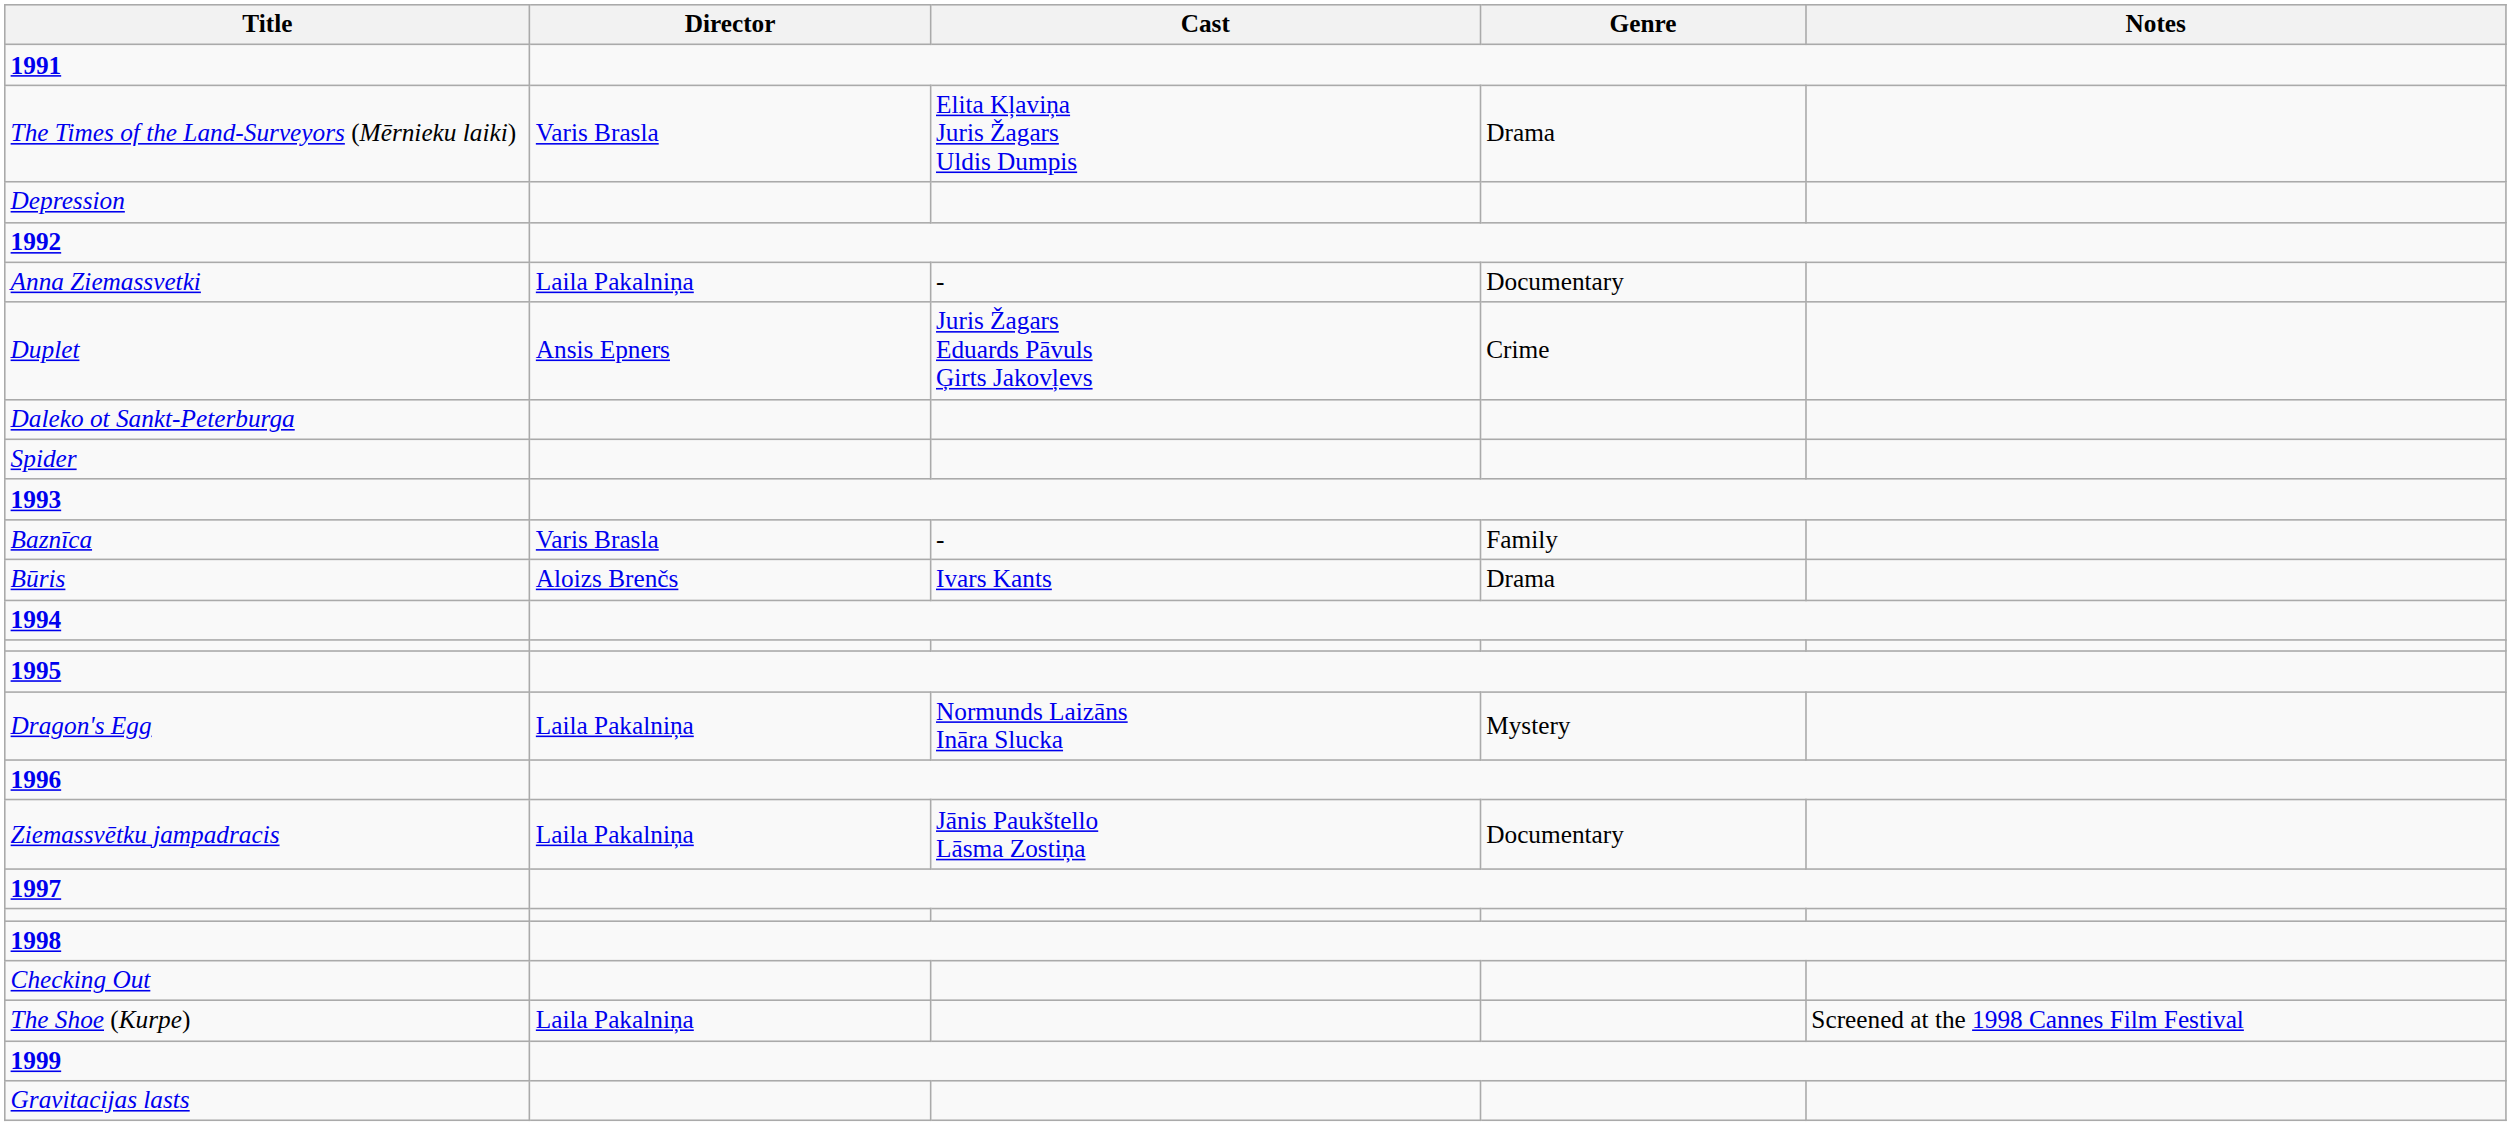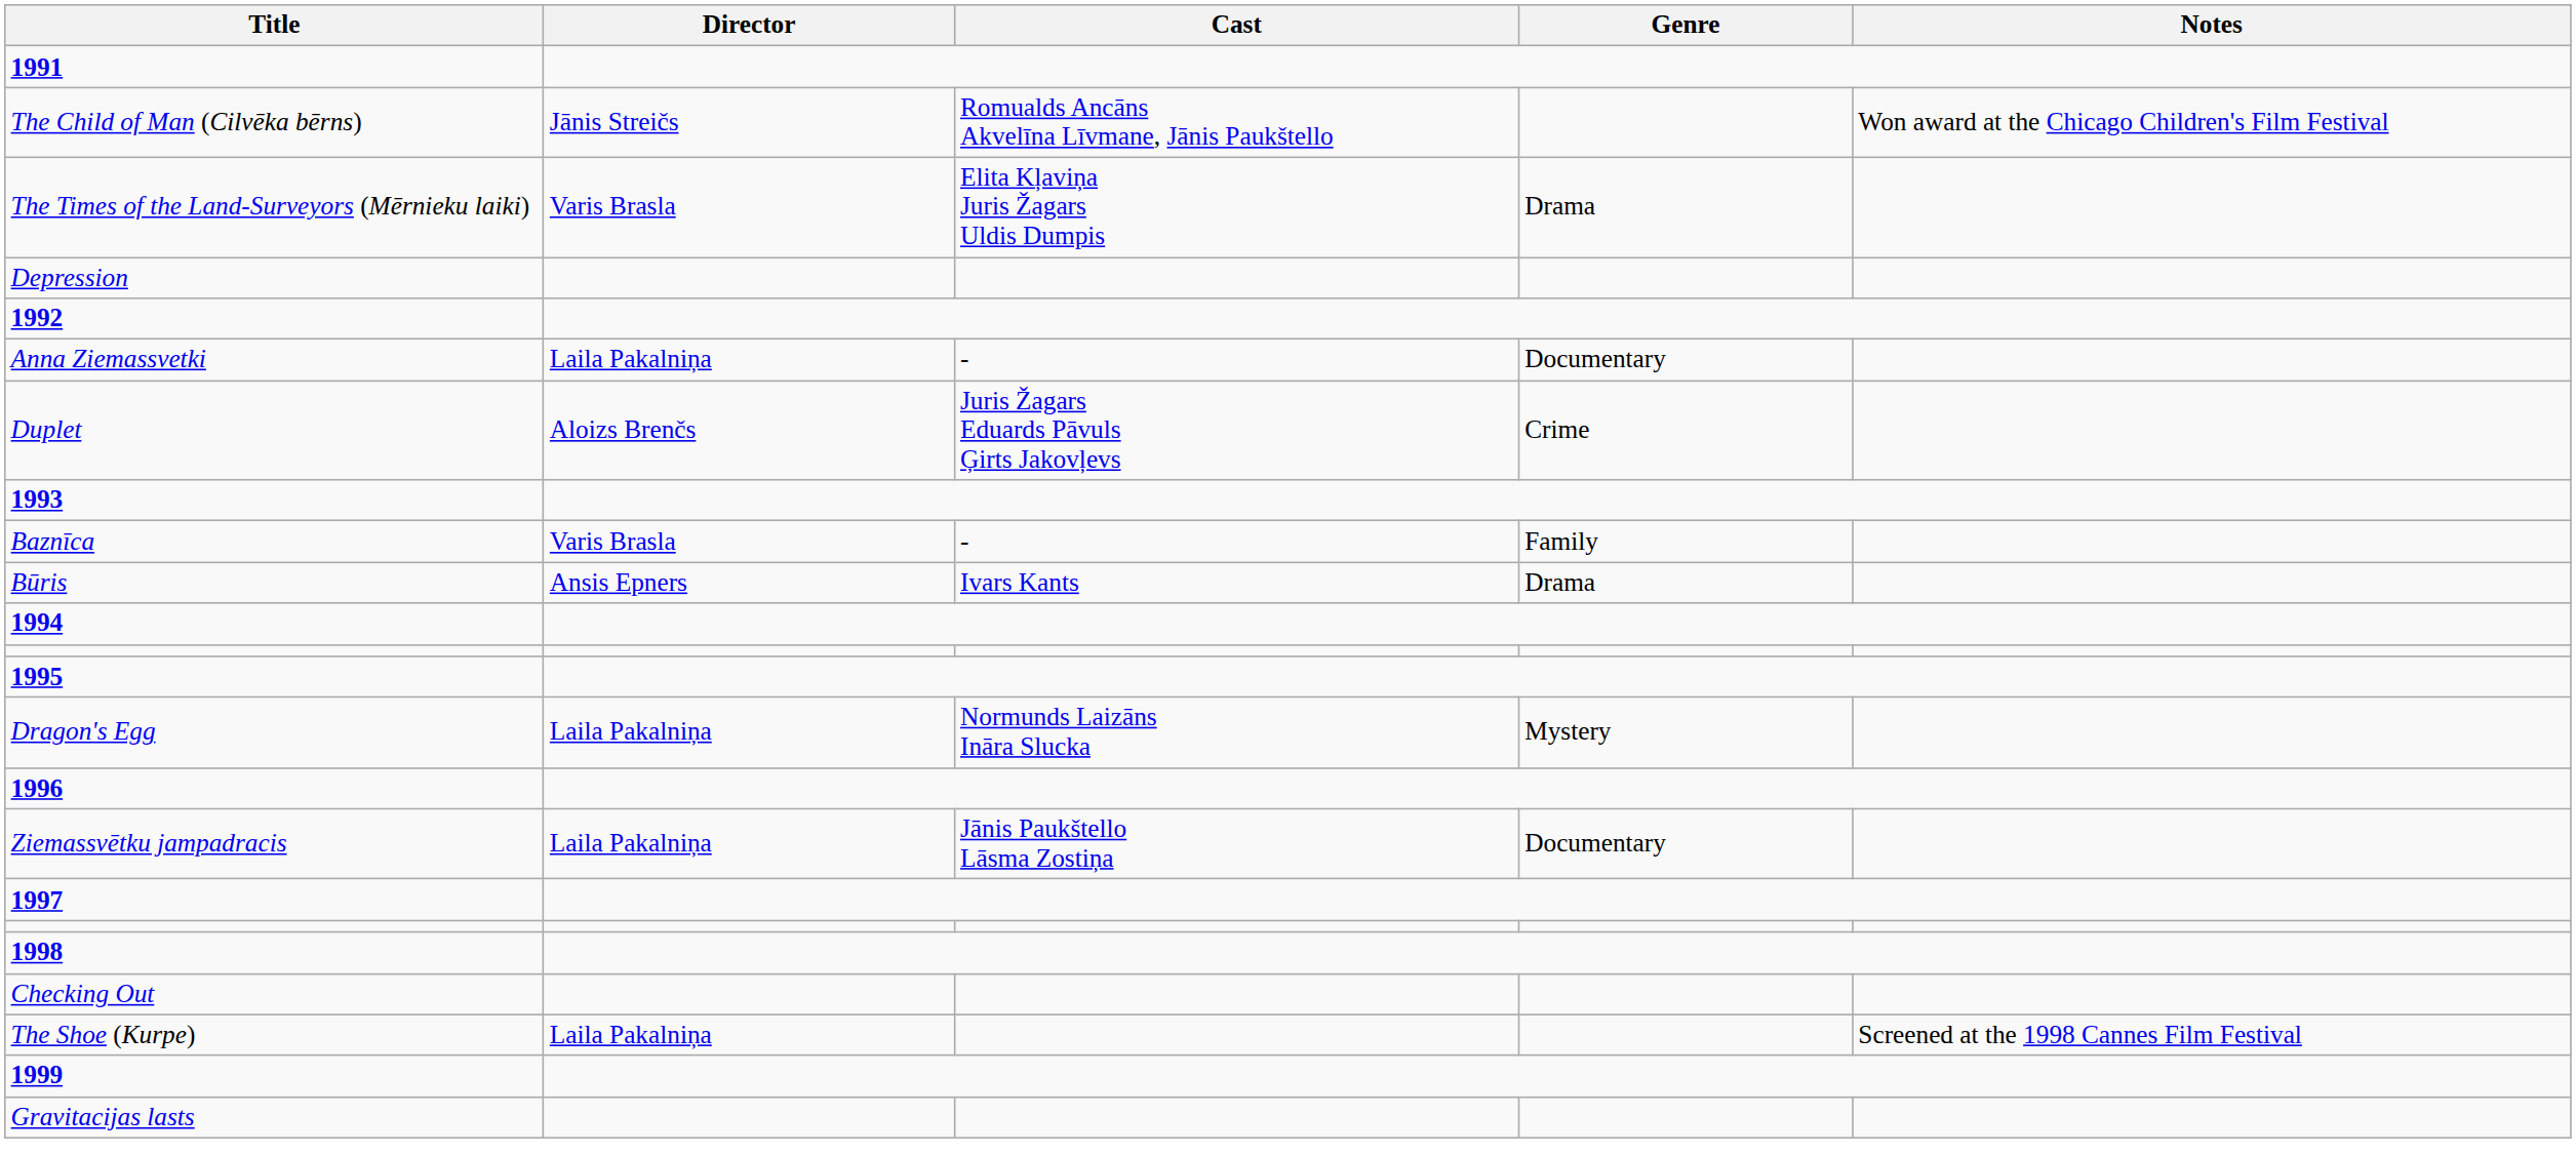 <table class="wikitable" style="width:100%;">
 <tr>
 <th style="width:21%;">Title</th>
 <th style="width:16%;">Director</th>
 <th style="width:22%;">Cast</th>
 <th style="width:13%;">Genre</th>
 <th style="width:28%;">Notes</th>
 </tr>
 <tr>
 <td><strong><a href='#'>1991</a></strong></td>
+</tr>
+<tr>
+<td><em><a href='#'>The Child of Man</a></em> (<em>Cilvēka bērns</em>)</td>
+<td><a href='#'>Jānis Streičs</a></td>
+<td><a href='#'>Romualds Ancāns</a><br><a href='#'>Akvelīna Līvmane</a>, <a href='#'>Jānis Paukštello</a></td>
+<td></td>
+<td>Won award at the <a href='#'>Chicago Children's Film Festival</a></td>
 </tr>
 <tr>
 <td><em><a href='#'>The Times of the Land-Surveyors</a></em> (<em>Mērnieku laiki</em>)</td>
 <td><a href='#'>Varis Brasla</a></td>
 <td><a href='#'>Elita Kļaviņa</a><br><a href='#'>Juris Žagars</a><br><a href='#'>Uldis Dumpis</a></td>
 <td>Drama</td>
 <td></td>
 </tr>
 <tr>
 <td><em><a href='#'>Depression</a></em></td>
 <td></td>
 <td></td>
 <td></td>
 <td></td>
 </tr>
 <tr>
 <td><strong><a href='#'>1992</a></strong></td>
 </tr>
 <tr>
 <td><em><a href='#'>Anna Ziemassvetki</a></em></td>
 <td><a href='#'>Laila Pakalniņa</a></td>
 <td>-</td>
 <td>Documentary</td>
 <td></td>
 </tr>
 <tr>
 <td><em><a href='#'>Duplet</a></em></td>
-<td><a href='#'>Ansis Epners</a></td>
+<td><a href='#'>Aloizs Brenčs</a></td>
 <td><a href='#'>Juris Žagars</a><br><a href='#'>Eduards Pāvuls</a><br><a href='#'>Ģirts Jakovļevs</a></td>
 <td>Crime</td>
-<td></td>
-</tr>
-<tr>
-<td><em><a href='#'>Daleko ot Sankt-Peterburga</a></em></td>
-<td></td>
-<td></td>
-<td></td>
-<td></td>
-</tr>
-<tr>
-<td><em><a href='#'>Spider</a></em></td>
-<td></td>
-<td></td>
-<td></td>
 <td></td>
 </tr>
 <tr>
 <td><strong><a href='#'>1993</a></strong></td>
 </tr>
 <tr>
 <td><em><a href='#'>Baznīca</a></em></td>
 <td><a href='#'>Varis Brasla</a></td>
 <td>-</td>
 <td>Family</td>
 <td></td>
 </tr>
 <tr>
 <td><em><a href='#'>Būris</a></em></td>
-<td><a href='#'>Aloizs Brenčs</a></td>
+<td><a href='#'>Ansis Epners</a></td>
 <td><a href='#'>Ivars Kants</a></td>
 <td>Drama</td>
 <td></td>
 </tr>
 <tr>
 <td><strong><a href='#'>1994</a></strong></td>
 </tr>
 <tr>
 <td></td>
 <td></td>
 <td></td>
 <td></td>
 <td></td>
 </tr>
 <tr>
 <td><strong><a href='#'>1995</a></strong></td>
 </tr>
 <tr>
 <td><em><a href='#'>Dragon's Egg</a></em></td>
 <td><a href='#'>Laila Pakalniņa</a></td>
 <td><a href='#'>Normunds Laizāns</a><br><a href='#'>Ināra Slucka</a></td>
 <td>Mystery</td>
 <td></td>
 </tr>
 <tr>
 <td><strong><a href='#'>1996</a></strong></td>
 </tr>
 <tr>
 <td><em><a href='#'>Ziemassvētku jampadracis</a></em></td>
 <td><a href='#'>Laila Pakalniņa</a></td>
 <td><a href='#'>Jānis Paukštello</a><br><a href='#'>Lāsma Zostiņa</a></td>
 <td>Documentary</td>
 <td></td>
 </tr>
 <tr>
 <td><strong><a href='#'>1997</a></strong></td>
 </tr>
 <tr>
 <td></td>
 <td></td>
 <td></td>
 <td></td>
 <td></td>
 </tr>
 <tr>
 <td><strong><a href='#'>1998</a></strong></td>
 </tr>
 <tr>
 <td><em><a href='#'>Checking Out</a></em></td>
 <td></td>
 <td></td>
 <td></td>
 <td></td>
 </tr>
 <tr>
 <td><em><a href='#'>The Shoe</a></em> (<em>Kurpe</em>)</td>
 <td><a href='#'>Laila Pakalniņa</a></td>
 <td></td>
 <td></td>
 <td>Screened at the <a href='#'>1998 Cannes Film Festival</a></td>
 </tr>
 <tr>
 <td><strong><a href='#'>1999</a></strong></td>
 </tr>
 <tr>
 <td><em><a href='#'>Gravitacijas lasts</a></em></td>
 <td></td>
 <td></td>
 <td></td>
 <td></td>
 </tr>
 </table>
